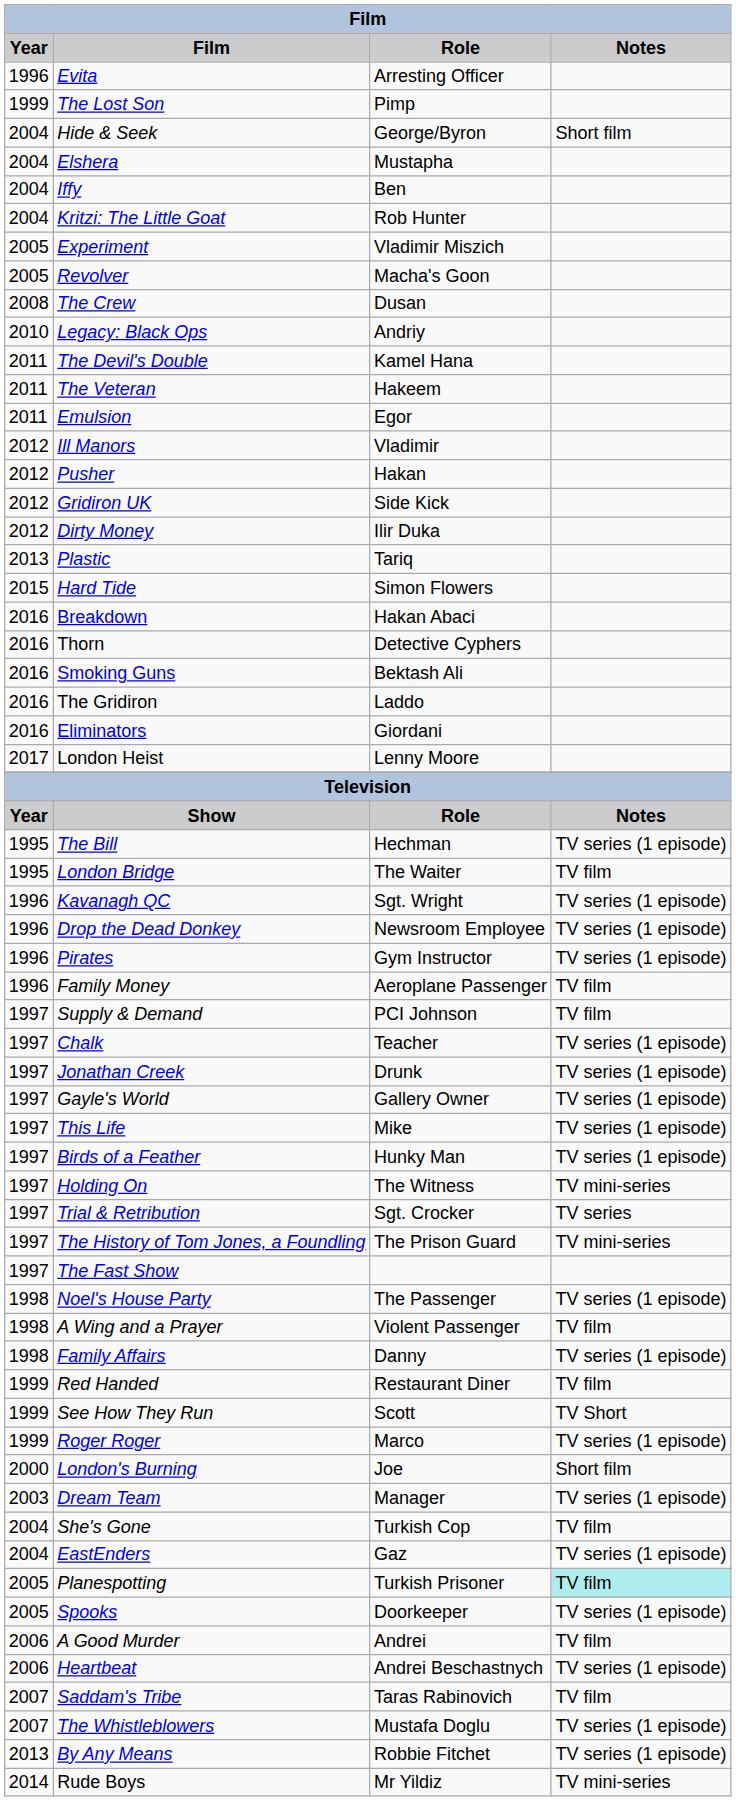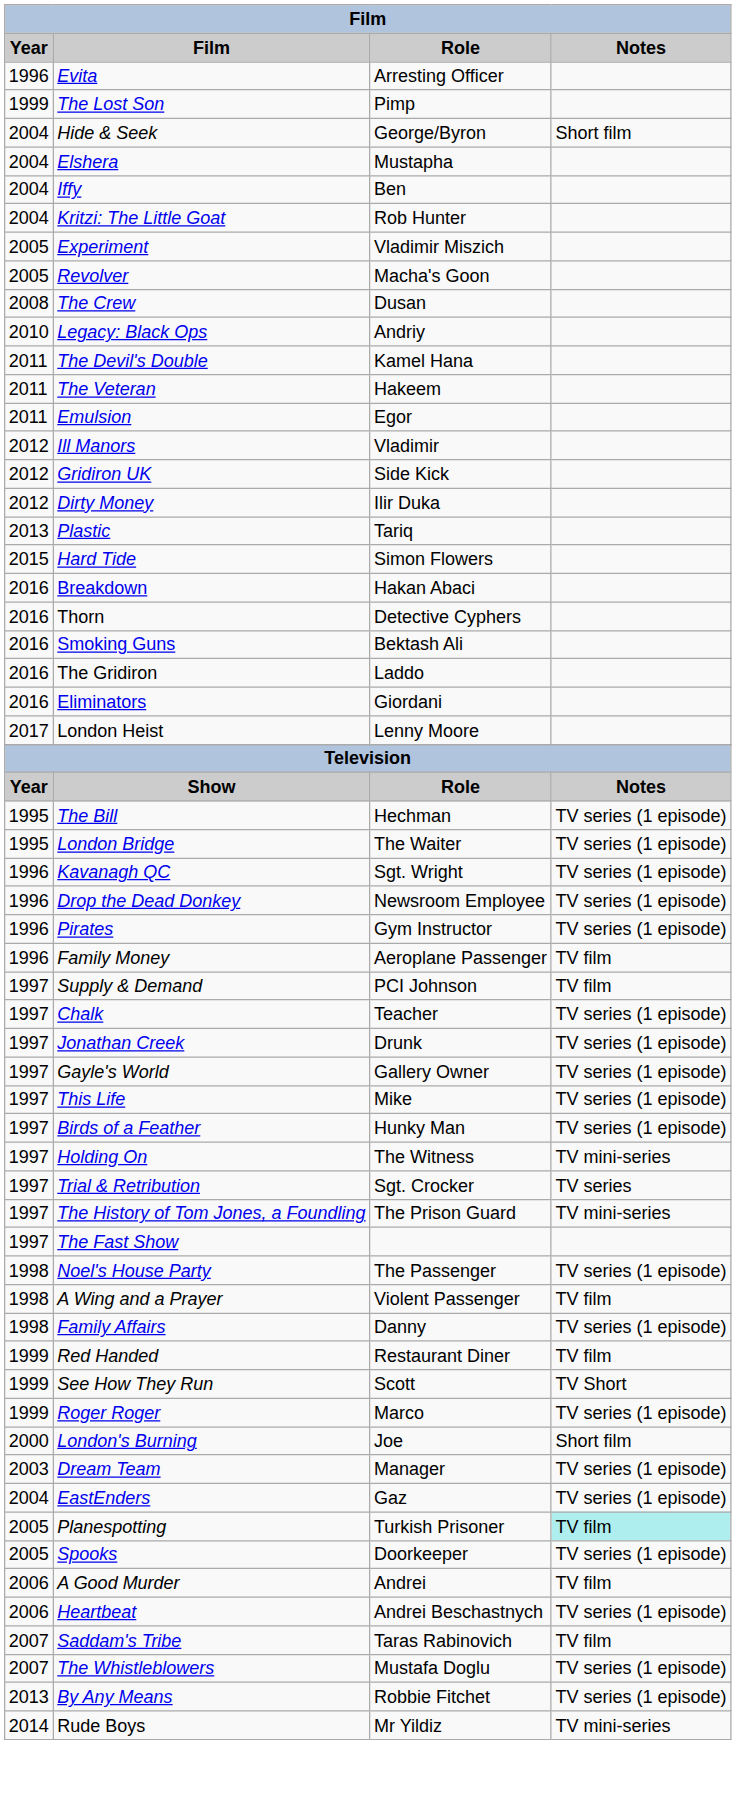 <table class="wikitable" style="font-size:90%">
 <tr style="text-align:center;">
 <th colspan=4 style="background:#B0C4DE;">Film</th>
 </tr>
 <tr style="text-align:center;">
 <th style="background:#ccc;">Year</th>
 <th style="background:#ccc;">Film</th>
 <th style="background:#ccc;">Role</th>
 <th style="background:#ccc;">Notes</th>
 </tr>
 <tr>
 <td>1996</td>
 <td><em><a href='#'>Evita</a></em></td>
 <td>Arresting Officer</td>
 <td></td>
 </tr>
 <tr>
 <td>1999</td>
 <td><em><a href='#'>The Lost Son</a></em></td>
 <td>Pimp</td>
 <td></td>
 </tr>
 <tr>
 <td>2004</td>
 <td><em>Hide & Seek</em></td>
 <td>George/Byron</td>
 <td>Short film</td>
 </tr>
 <tr>
 <td>2004</td>
 <td><em><a href='#'>Elshera</a></em></td>
 <td>Mustapha</td>
 <td></td>
 </tr>
 <tr>
 <td>2004</td>
 <td><em><a href='#'>Iffy</a></em></td>
 <td>Ben</td>
 <td></td>
 </tr>
 <tr>
 <td>2004</td>
 <td><em><a href='#'>Kritzi: The Little Goat</a></em></td>
 <td>Rob Hunter</td>
 <td></td>
 </tr>
 <tr>
 <td>2005</td>
 <td><em><a href='#'>Experiment</a></em></td>
 <td>Vladimir Miszich</td>
 <td></td>
 </tr>
 <tr>
 <td>2005</td>
 <td><em><a href='#'>Revolver</a></em></td>
 <td>Macha's Goon</td>
 <td></td>
 </tr>
 <tr>
 <td>2008</td>
 <td><em><a href='#'>The Crew</a></em></td>
 <td>Dusan</td>
 <td></td>
 </tr>
 <tr>
 <td>2010</td>
 <td><em><a href='#'>Legacy: Black Ops</a></em></td>
 <td>Andriy</td>
 <td></td>
 </tr>
 <tr>
 <td>2011</td>
 <td><em><a href='#'>The Devil's Double</a></em></td>
 <td>Kamel Hana</td>
 <td></td>
 </tr>
 <tr>
 <td>2011</td>
 <td><em><a href='#'>The Veteran</a></em></td>
 <td>Hakeem</td>
 <td></td>
 </tr>
 <tr>
 <td>2011</td>
 <td><em><a href='#'>Emulsion</a></em></td>
 <td>Egor</td>
 <td></td>
 </tr>
 <tr>
 <td>2012</td>
 <td><em><a href='#'>Ill Manors</a></em></td>
 <td>Vladimir</td>
 <td></td>
 </tr>
 <tr>
 <td>2012</td>
-<td><em><a href='#'>Pusher</a></em></td>
-<td>Hakan</td>
-<td></td>
-</tr>
-<tr>
-<td>2012</td>
 <td><em><a href='#'>Gridiron UK</a></em></td>
 <td>Side Kick</td>
 <td></td>
 </tr>
 <tr>
 <td>2012</td>
 <td><em><a href='#'>Dirty Money</a></em></td>
 <td>Ilir Duka</td>
 <td></td>
 </tr>
 <tr>
 <td>2013</td>
 <td><em><a href='#'>Plastic</a></em></td>
 <td>Tariq</td>
 <td></td>
 </tr>
 <tr>
 <td>2015</td>
 <td><em><a href='#'>Hard Tide</a></em></td>
 <td>Simon Flowers</td>
 <td></td>
 </tr>
 <tr>
 <td>2016</td>
 <td><a href='#'>Breakdown</a></td>
 <td>Hakan Abaci</td>
 <td></td>
 </tr>
 <tr>
 <td>2016</td>
 <td>Thorn</td>
 <td>Detective Cyphers</td>
 <td></td>
 </tr>
 <tr>
 <td>2016</td>
 <td><a href='#'>Smoking Guns</a></td>
 <td>Bektash Ali</td>
 <td></td>
 </tr>
 <tr>
 <td>2016</td>
 <td>The Gridiron</td>
 <td>Laddo</td>
 <td></td>
 </tr>
 <tr>
 <td>2016</td>
 <td><a href='#'>Eliminators</a></td>
 <td>Giordani</td>
 <td></td>
 </tr>
 <tr>
 <td>2017</td>
 <td>London Heist</td>
 <td>Lenny Moore</td>
 <td></td>
 </tr>
 <tr>
 </tr>
 <tr |- style="text-align:center;">
 <th colspan=4 style="background:#B0C4DE;">Television</th>
 </tr>
 <tr style="text-align:center;">
 <th style="background:#ccc;">Year</th>
 <th style="background:#ccc;">Show</th>
 <th style="background:#ccc;">Role</th>
 <th style="background:#ccc;">Notes</th>
 </tr>
 <tr 2017>
 <td>1995</td>
 <td><em><a href='#'>The Bill</a></em></td>
 <td>Hechman</td>
 <td>TV series (1 episode)</td>
 </tr>
 <tr>
 <td>1995</td>
 <td><em><a href='#'>London Bridge</a></em></td>
 <td>The Waiter</td>
-<td>TV film</td>
+<td>TV series (1 episode)</td>
 </tr>
 <tr>
 <td>1996</td>
 <td><em><a href='#'>Kavanagh QC</a></em></td>
 <td>Sgt. Wright</td>
 <td>TV series (1 episode)</td>
 </tr>
 <tr>
 <td>1996</td>
 <td><em><a href='#'>Drop the Dead Donkey</a></em></td>
 <td>Newsroom Employee</td>
 <td>TV series (1 episode)</td>
 </tr>
 <tr>
 <td>1996</td>
 <td><em><a href='#'>Pirates</a></em></td>
 <td>Gym Instructor</td>
 <td>TV series (1 episode)</td>
 </tr>
 <tr>
 <td>1996</td>
 <td><em>Family Money</em></td>
 <td>Aeroplane Passenger</td>
 <td>TV film</td>
 </tr>
 <tr>
 <td>1997</td>
 <td><em>Supply & Demand</em></td>
 <td>PCI Johnson</td>
 <td>TV film</td>
 </tr>
 <tr>
 <td>1997</td>
 <td><em><a href='#'>Chalk</a></em></td>
 <td>Teacher</td>
 <td>TV series (1 episode)</td>
 </tr>
 <tr>
 <td>1997</td>
 <td><em><a href='#'>Jonathan Creek</a></em></td>
 <td>Drunk</td>
 <td>TV series (1 episode)</td>
 </tr>
 <tr>
 <td>1997</td>
 <td><em>Gayle's World</em></td>
 <td>Gallery Owner</td>
 <td>TV series (1 episode)</td>
 </tr>
 <tr>
 <td>1997</td>
 <td><em><a href='#'>This Life</a></em></td>
 <td>Mike</td>
 <td>TV series (1 episode)</td>
 </tr>
 <tr>
 <td>1997</td>
 <td><em><a href='#'>Birds of a Feather</a></em></td>
 <td>Hunky Man</td>
 <td>TV series (1 episode)</td>
 </tr>
 <tr>
 <td>1997</td>
 <td><em><a href='#'>Holding On</a></em></td>
 <td>The Witness</td>
 <td>TV mini-series</td>
 </tr>
 <tr>
 <td>1997</td>
 <td><em><a href='#'>Trial & Retribution</a></em></td>
 <td>Sgt. Crocker</td>
 <td>TV series</td>
 </tr>
 <tr>
 <td>1997</td>
 <td><em><a href='#'>The History of Tom Jones, a Foundling</a></em></td>
 <td>The Prison Guard</td>
 <td>TV mini-series</td>
 </tr>
 <tr>
 <td>1997</td>
 <td><em><a href='#'>The Fast Show</a></em></td>
 <td></td>
 <td></td>
 </tr>
 <tr>
 <td>1998</td>
 <td><em><a href='#'>Noel's House Party</a></em></td>
 <td>The Passenger</td>
 <td>TV series (1 episode)</td>
 </tr>
 <tr>
 <td>1998</td>
 <td><em>A Wing and a Prayer</em></td>
 <td>Violent Passenger</td>
 <td>TV film</td>
 </tr>
 <tr>
 <td>1998</td>
 <td><em><a href='#'>Family Affairs</a></em></td>
 <td>Danny</td>
 <td>TV series (1 episode)</td>
 </tr>
 <tr>
 <td>1999</td>
 <td><em>Red Handed</em></td>
 <td>Restaurant Diner</td>
 <td>TV film</td>
 </tr>
 <tr>
 <td>1999</td>
 <td><em>See How They Run</em></td>
 <td>Scott</td>
 <td>TV Short</td>
 </tr>
 <tr>
 <td>1999</td>
 <td><em><a href='#'>Roger Roger</a></em></td>
 <td>Marco</td>
 <td>TV series (1 episode)</td>
 </tr>
 <tr>
 <td>2000</td>
 <td><em><a href='#'>London's Burning</a></em></td>
 <td>Joe</td>
 <td>Short film</td>
 </tr>
 <tr>
 <td>2003</td>
 <td><em><a href='#'>Dream Team</a></em></td>
 <td>Manager</td>
 <td>TV series (1 episode)</td>
 </tr>
 <tr>
 <td>2004</td>
-<td><em>She's Gone</em></td>
-<td>Turkish Cop</td>
-<td>TV film</td>
-</tr>
-<tr>
-<td>2004</td>
 <td><em><a href='#'>EastEnders</a></em></td>
 <td>Gaz</td>
 <td>TV series (1 episode)</td>
 </tr>
 <tr>
 <td>2005</td>
 <td><em>Planespotting</em></td>
 <td>Turkish Prisoner</td>
 <td style="background: paleturquoise;">TV film</td>
 </tr>
 <tr>
 <td>2005</td>
 <td><em><a href='#'>Spooks</a></em></td>
 <td>Doorkeeper</td>
 <td>TV series (1 episode)</td>
 </tr>
 <tr>
 <td>2006</td>
 <td><em>A Good Murder</em></td>
 <td>Andrei</td>
 <td>TV film</td>
 </tr>
 <tr>
 <td>2006</td>
 <td><em><a href='#'>Heartbeat</a></em></td>
 <td>Andrei Beschastnych</td>
 <td>TV series (1 episode)</td>
 </tr>
 <tr>
 <td>2007</td>
 <td><em><a href='#'>Saddam's Tribe</a></em></td>
 <td>Taras Rabinovich</td>
 <td>TV film</td>
 </tr>
 <tr>
 <td>2007</td>
 <td><em><a href='#'>The Whistleblowers</a></em></td>
 <td>Mustafa Doglu</td>
 <td>TV series (1 episode)</td>
 </tr>
 <tr>
 <td>2013</td>
 <td><em><a href='#'>By Any Means</a></em></td>
 <td>Robbie Fitchet</td>
 <td>TV series (1 episode)</td>
 </tr>
 <tr>
 <td>2014</td>
 <td>Rude Boys</td>
 <td>Mr Yildiz</td>
 <td>TV mini-series</td>
 </tr>
 </table>
